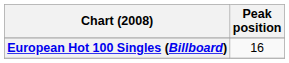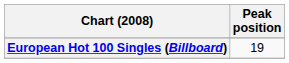 <table class="wikitable sortable plainrowheaders" style="text-align:center">
 <tr>
 <th scope="col">Chart (2008)</th>
 <th scope="col">Peak<br>position</th>
 </tr>
 <tr>
 </tr>
 <tr>
 <th scope="row"><a href='#'>European Hot 100 Singles</a> (<em><a href='#'>Billboard</a></em>)</th>
-<td>16</td>
+<td>19</td>
 </tr>
 <tr>
 </tr>
 <tr>
 </tr>
 </table>
